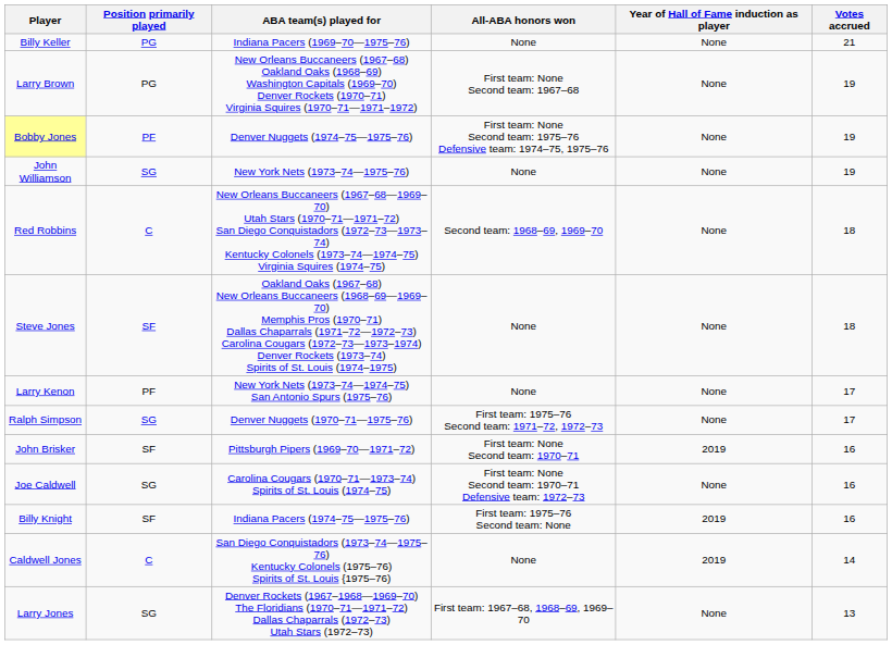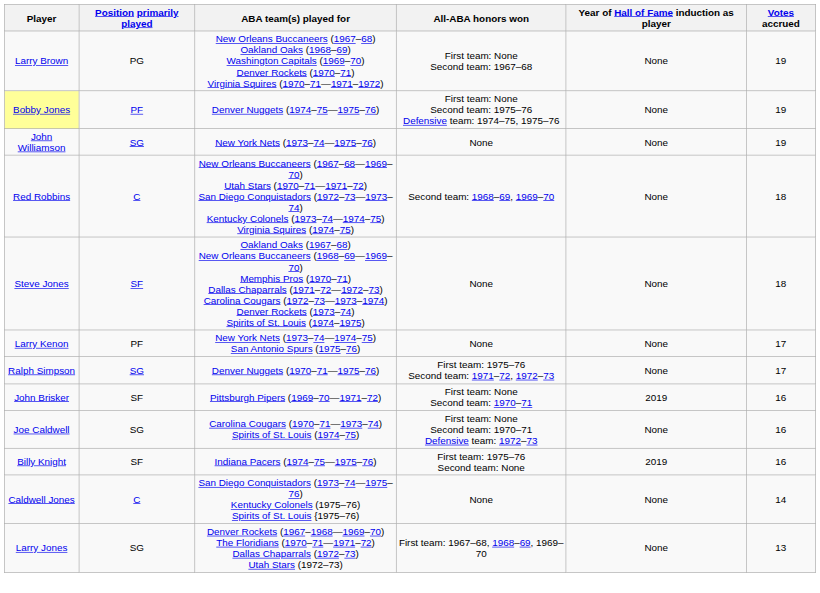 <table class="wikitable" style="font-size: 95%; text-align:center">
 <tr>
 <th>Player</th>
 <th><a href='#'>Position</a> <a href='#'>primarily played</a></th>
 <th>ABA team(s) played for</th>
 <th>All-ABA honors won </th>
 <th>Year of <a href='#'>Hall of Fame</a> induction as player</th>
 <th><a href='#'>Votes</a> accrued </th>
-</tr>
-<tr>
-<td><a href='#'>Billy Keller</a></td>
-<td><a href='#'>PG</a></td>
-<td><a href='#'>Indiana Pacers</a> (<a href='#'>1969</a>–<a href='#'>70</a>—<a href='#'>1975</a>–<a href='#'>76</a>)</td>
-<td>None</td>
-<td>None</td>
-<td>21</td>
 </tr>
 <tr>
 <td><a href='#'>Larry Brown</a></td>
 <td Point guard>PG</td>
 <td><a href='#'>New Orleans Buccaneers</a> (<a href='#'>1967</a>–<a href='#'>68</a>) <br> <a href='#'>Oakland Oaks</a> (<a href='#'>1968</a>–<a href='#'>69</a>) <br> <a href='#'>Washington Capitals</a> (<a href='#'>1969</a>–<a href='#'>70</a>) <br> <a href='#'>Denver Rockets</a> (<a href='#'>1970</a>–<a href='#'>71</a>) <br> <a href='#'>Virginia Squires</a> (<a href='#'>1970</a>–<a href='#'>71</a>—<a href='#'>1971</a>–<a href='#'>1972</a>)</td>
 <td>First team: None <br> Second team: 1967–68</td>
 <td>None</td>
 <td>19</td>
 </tr>
 <tr>
 <td bgcolor="#FFFF99"><a href='#'>Bobby Jones</a></td>
 <td><a href='#'>PF</a></td>
 <td><a href='#'>Denver Nuggets</a> (<a href='#'>1974</a>–<a href='#'>75</a>—<a href='#'>1975</a>–<a href='#'>76</a>)</td>
 <td>First team: None <br> Second team: 1975–76 <br> <a href='#'>Defensive</a> team: 1974–75, 1975–76</td>
 <td>None</td>
 <td>19</td>
 </tr>
 <tr>
 <td><a href='#'>John Williamson</a></td>
 <td><a href='#'>SG</a></td>
 <td><a href='#'>New York Nets</a> (<a href='#'>1973</a>–<a href='#'>74</a>—<a href='#'>1975</a>–<a href='#'>76</a>)</td>
 <td>None</td>
 <td>None</td>
 <td>19</td>
 </tr>
 <tr>
 <td><a href='#'>Red Robbins</a></td>
 <td><a href='#'>C</a></td>
 <td><a href='#'>New Orleans Buccaneers</a> (<a href='#'>1967</a>–<a href='#'>68</a>—<a href='#'>1969</a>–<a href='#'>70</a>) <br> <a href='#'>Utah Stars</a> (<a href='#'>1970</a>–<a href='#'>71</a>—<a href='#'>1971</a>–<a href='#'>72</a>) <br> <a href='#'>San Diego Conquistadors</a> (<a href='#'>1972</a>–<a href='#'>73</a>—<a href='#'>1973</a>–<a href='#'>74</a>) <br> <a href='#'>Kentucky Colonels</a> (<a href='#'>1973</a>–<a href='#'>74</a>—<a href='#'>1974</a>–<a href='#'>75</a>) <br> <a href='#'>Virginia Squires</a> (<a href='#'>1974</a>–<a href='#'>75</a>)</td>
 <td>Second team: <a href='#'>1968</a>–<a href='#'>69</a>, <a href='#'>1969</a>–<a href='#'>70</a></td>
 <td>None</td>
 <td>18</td>
 </tr>
 <tr>
 <td><a href='#'>Steve Jones</a></td>
 <td><a href='#'>SF</a></td>
 <td><a href='#'>Oakland Oaks</a> (<a href='#'>1967</a>–<a href='#'>68</a>) <br> <a href='#'>New Orleans Buccaneers</a> (<a href='#'>1968</a>–<a href='#'>69</a>—<a href='#'>1969</a>–<a href='#'>70</a>) <br> <a href='#'>Memphis Pros</a> (<a href='#'>1970</a>–<a href='#'>71</a>) <br> <a href='#'>Dallas Chaparrals</a> (<a href='#'>1971</a>–<a href='#'>72</a>—<a href='#'>1972</a>–<a href='#'>73</a>) <br> <a href='#'>Carolina Cougars</a> (<a href='#'>1972</a>–<a href='#'>73</a>—<a href='#'>1973</a>–<a href='#'>1974</a>) <br> <a href='#'>Denver Rockets</a> (<a href='#'>1973</a>–<a href='#'>74</a>) <br> <a href='#'>Spirits of St. Louis</a> (<a href='#'>1974</a>–<a href='#'>1975</a>)</td>
 <td>None</td>
 <td>None</td>
 <td>18</td>
 </tr>
 <tr>
 <td><a href='#'>Larry Kenon</a></td>
 <td Power forward>PF</td>
 <td><a href='#'>New York Nets</a> (<a href='#'>1973</a>–<a href='#'>74</a>—<a href='#'>1974</a>–<a href='#'>75</a>) <br> <a href='#'>San Antonio Spurs</a> (<a href='#'>1975</a>–<a href='#'>76</a>)</td>
 <td>None</td>
 <td>None</td>
 <td>17</td>
 </tr>
 <tr>
 <td><a href='#'>Ralph Simpson</a></td>
 <td><a href='#'>SG</a></td>
 <td><a href='#'>Denver Nuggets</a> (<a href='#'>1970</a>–<a href='#'>71</a>—<a href='#'>1975</a>–<a href='#'>76</a>)</td>
 <td>First team: 1975–76 <br> Second team: <a href='#'>1971</a>–<a href='#'>72</a>, <a href='#'>1972</a>–<a href='#'>73</a></td>
 <td>None</td>
 <td>17</td>
 </tr>
 <tr>
 <td><a href='#'>John Brisker</a></td>
 <td Small forward>SF</td>
 <td><a href='#'>Pittsburgh Pipers</a> (<a href='#'>1969</a>–<a href='#'>70</a>—<a href='#'>1971</a>–<a href='#'>72</a>)</td>
 <td>First team: None <br> Second team: <a href='#'>1970</a>–<a href='#'>71</a></td>
 <td>2019</td>
 <td>16</td>
 </tr>
 <tr>
 <td><a href='#'>Joe Caldwell</a></td>
 <td Shooting guard>SG</td>
 <td><a href='#'>Carolina Cougars</a> (<a href='#'>1970</a>–<a href='#'>71</a>—<a href='#'>1973</a>–<a href='#'>74</a>) <br> <a href='#'>Spirits of St. Louis</a> (<a href='#'>1974</a>–<a href='#'>75</a>)</td>
 <td>First team: None <br> Second team: 1970–71 <br> <a href='#'>Defensive</a> team: <a href='#'>1972</a>–<a href='#'>73</a></td>
 <td>None</td>
 <td>16</td>
 </tr>
 <tr>
 <td><a href='#'>Billy Knight</a></td>
 <td Small forward>SF</td>
 <td><a href='#'>Indiana Pacers</a> (<a href='#'>1974</a>–<a href='#'>75</a>—<a href='#'>1975</a>–<a href='#'>76</a>)</td>
 <td>First team: 1975–76 <br> Second team: None</td>
 <td>2019</td>
 <td>16</td>
 </tr>
 <tr>
 <td><a href='#'>Caldwell Jones</a></td>
 <td><a href='#'>C</a></td>
 <td><a href='#'>San Diego Conquistadors</a> (<a href='#'>1973</a>–<a href='#'>74</a>—<a href='#'>1975</a>–<a href='#'>76</a>) <br> <a href='#'>Kentucky Colonels</a> (1975–76) <br> <a href='#'>Spirits of St. Louis</a> {1975–76)</td>
 <td>None</td>
-<td>2019</td>
+<td>None</td>
 <td>14</td>
 </tr>
 <tr>
 <td><a href='#'>Larry Jones</a></td>
 <td Shooting guard>SG</td>
 <td><a href='#'>Denver Rockets</a> (<a href='#'>1967</a>–<a href='#'>1968</a>—<a href='#'>1969</a>–<a href='#'>70</a>) <br> <a href='#'>The Floridians</a> (<a href='#'>1970</a>–<a href='#'>71</a>—<a href='#'>1971</a>–<a href='#'>72</a>) <br> <a href='#'>Dallas Chaparrals</a> (<a href='#'>1972</a>–<a href='#'>73</a>) <br> <a href='#'>Utah Stars</a> (1972–73)</td>
 <td>First team: 1967–68, <a href='#'>1968</a>–<a href='#'>69</a>, 1969–70</td>
 <td>None</td>
 <td>13</td>
 </tr>
 </table>
